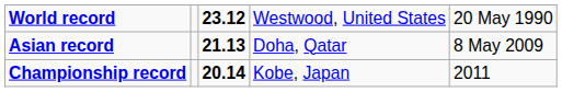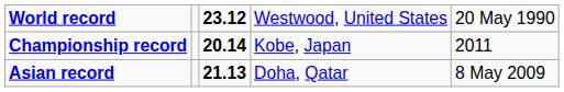 <table class="wikitable">
 <tr>
 <td><strong><a href='#'>World record</a></strong></td>
 <td></td>
 <td><strong>23.12</strong></td>
 <td><a href='#'>Westwood</a>, <a href='#'>United States</a></td>
 <td>20 May 1990</td>
 </tr>
 <tr>
+<td><strong><a href='#'>Championship record</a></strong></td>
+<td></td>
+<td><strong>20.14</strong></td>
+<td><a href='#'>Kobe</a>, <a href='#'>Japan</a></td>
+<td>2011</td>
+</tr>
+<tr>
 <td><strong><a href='#'>Asian record</a></strong></td>
 <td></td>
 <td><strong>21.13</strong></td>
 <td><a href='#'>Doha</a>, <a href='#'>Qatar</a></td>
 <td>8 May 2009</td>
 </tr>
-<tr>
-<td><strong><a href='#'>Championship record</a></strong></td>
-<td></td>
-<td><strong>20.14</strong></td>
-<td><a href='#'>Kobe</a>, <a href='#'>Japan</a></td>
-<td>2011</td>
-</tr>
 </table>
